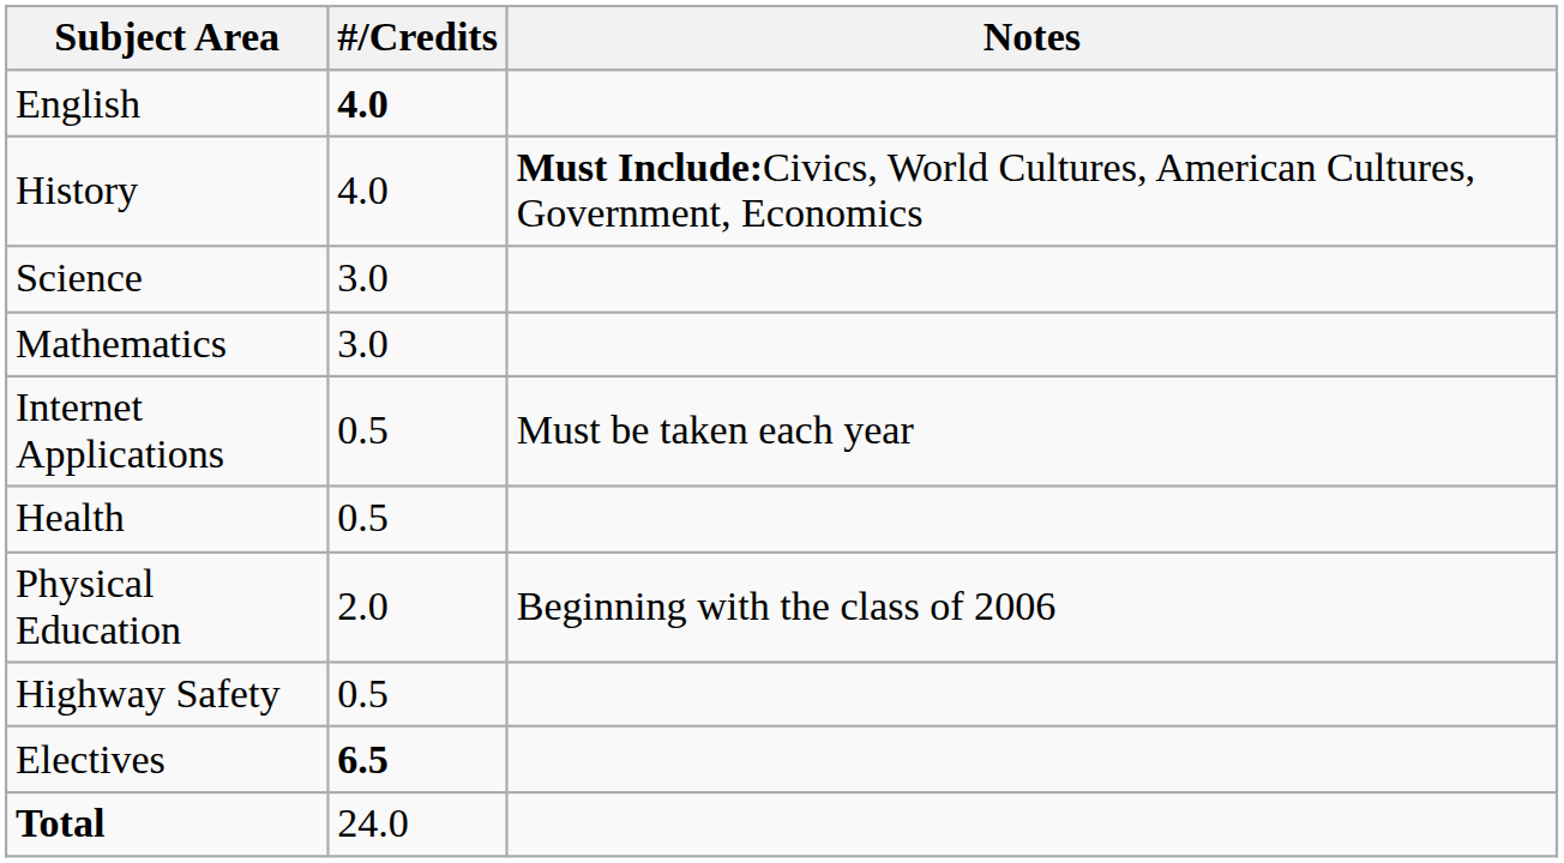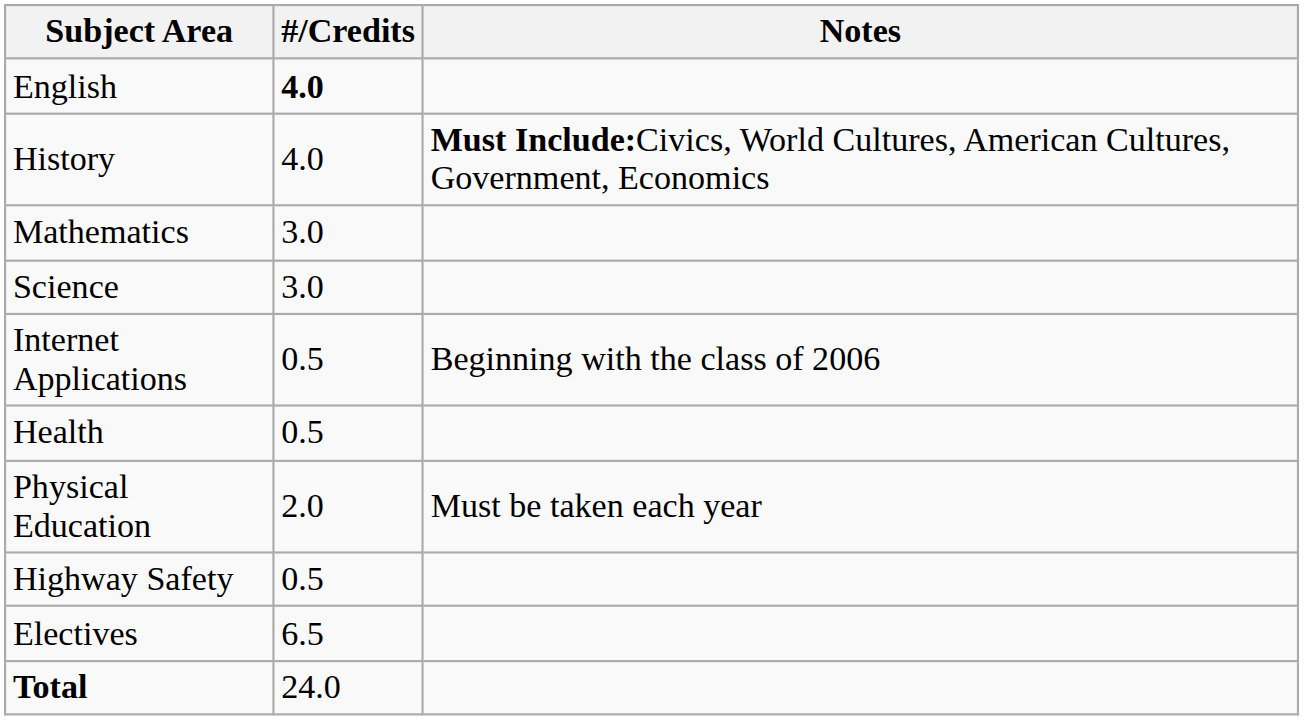 <table class="wikitable">
 <tr>
 <th>Subject Area</th>
 <th>#/Credits</th>
 <th>Notes</th>
 </tr>
 <tr>
 <td>English</td>
 <td><strong>4.0</strong></td>
 <td></td>
 </tr>
 <tr>
 <td>History</td>
 <td>4.0</td>
 <td><strong>Must Include:</strong>Civics, World Cultures, American Cultures, Government, Economics</td>
 </tr>
 <tr>
-<td>Science</td>
+<td>Mathematics</td>
 <td>3.0</td>
 <td></td>
 </tr>
 <tr>
-<td>Mathematics</td>
+<td>Science</td>
 <td>3.0</td>
 <td></td>
 </tr>
 <tr>
 <td>Internet Applications</td>
 <td>0.5</td>
-<td>Must be taken each year</td>
+<td>Beginning with the class of 2006</td>
 </tr>
 <tr>
 <td>Health</td>
 <td>0.5</td>
 <td></td>
 </tr>
 <tr>
 <td>Physical Education</td>
 <td>2.0</td>
-<td>Beginning with the class of 2006</td>
+<td>Must be taken each year</td>
 </tr>
 <tr>
 <td>Highway Safety</td>
 <td>0.5</td>
 <td></td>
 </tr>
 <tr>
 <td>Electives</td>
-<td><strong>6.5</strong></td>
+<td>6.5</td>
 <td></td>
 </tr>
 <tr>
 <td><strong>Total</strong></td>
 <td>24.0</td>
 </tr>
 </table>
